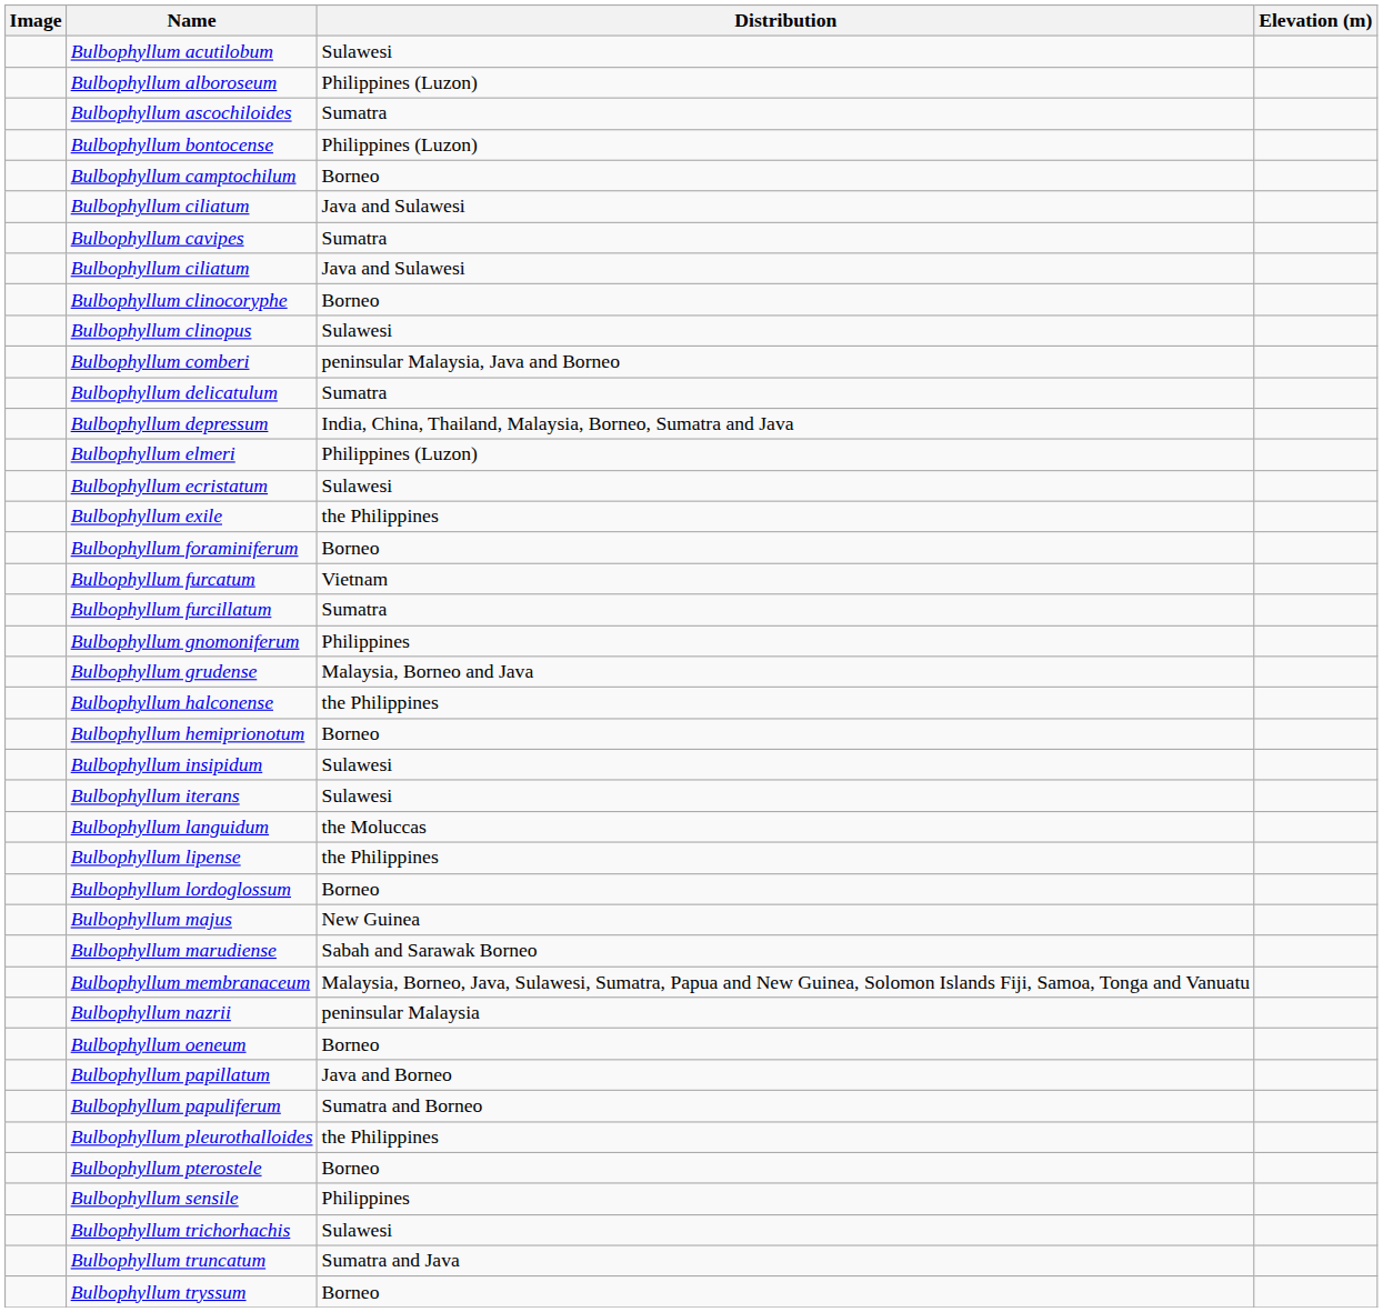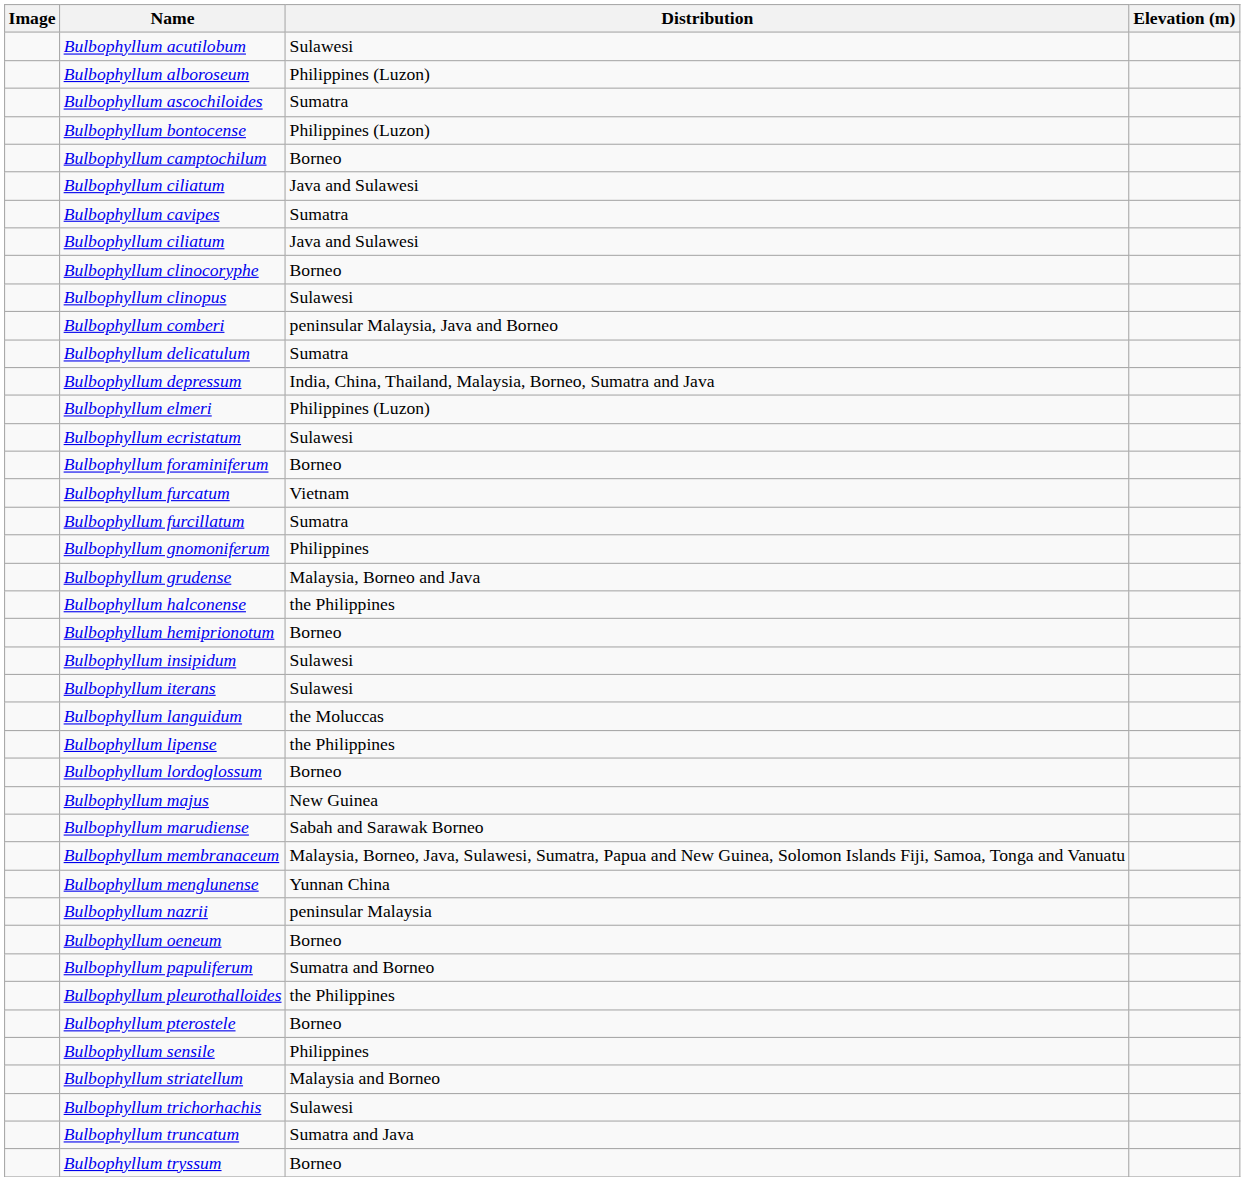 <table class="wikitable collapsible">
 <tr>
 <th>Image</th>
 <th>Name</th>
 <th>Distribution</th>
 <th>Elevation (m)</th>
 </tr>
 <tr>
 <td></td>
 <td><em><a href='#'>Bulbophyllum acutilobum</a></em> </td>
 <td>Sulawesi</td>
 <td></td>
 </tr>
 <tr>
 <td></td>
 <td><em><a href='#'>Bulbophyllum alboroseum</a></em> </td>
 <td>Philippines (Luzon)</td>
 <td></td>
 </tr>
 <tr>
 <td></td>
 <td><em><a href='#'>Bulbophyllum ascochiloides</a></em> </td>
 <td>Sumatra</td>
 <td></td>
 </tr>
 <tr>
 <td></td>
 <td><em><a href='#'>Bulbophyllum bontocense</a></em> </td>
 <td>Philippines (Luzon)</td>
 <td></td>
 </tr>
 <tr>
 <td></td>
 <td><em><a href='#'>Bulbophyllum camptochilum</a></em> </td>
 <td>Borneo</td>
 <td></td>
 </tr>
 <tr>
 <td></td>
 <td><em><a href='#'>Bulbophyllum ciliatum</a></em> </td>
 <td>Java and Sulawesi</td>
 <td></td>
 </tr>
 <tr>
 <td></td>
 <td><em><a href='#'>Bulbophyllum cavipes</a></em> </td>
 <td>Sumatra</td>
 <td></td>
 </tr>
 <tr>
 <td></td>
 <td><em><a href='#'>Bulbophyllum ciliatum</a></em> </td>
 <td>Java and Sulawesi</td>
 <td></td>
 </tr>
 <tr>
 <td></td>
 <td><em><a href='#'>Bulbophyllum clinocoryphe</a></em> </td>
 <td>Borneo</td>
 <td></td>
 </tr>
 <tr>
 <td></td>
 <td><em><a href='#'>Bulbophyllum clinopus</a></em> </td>
 <td>Sulawesi</td>
 <td></td>
 </tr>
 <tr>
 <td></td>
 <td><em><a href='#'>Bulbophyllum comberi</a></em> </td>
 <td>peninsular Malaysia, Java and Borneo</td>
 <td></td>
 </tr>
 <tr>
 <td></td>
 <td><em><a href='#'>Bulbophyllum delicatulum</a></em> </td>
 <td>Sumatra</td>
 <td></td>
 </tr>
 <tr>
 <td></td>
 <td><em><a href='#'>Bulbophyllum depressum</a></em> </td>
 <td>India, China, Thailand, Malaysia, Borneo, Sumatra and Java</td>
 <td></td>
 </tr>
 <tr>
 <td></td>
 <td><em><a href='#'>Bulbophyllum elmeri</a></em> </td>
 <td>Philippines (Luzon)</td>
 <td></td>
 </tr>
 <tr>
 <td></td>
 <td><em><a href='#'>Bulbophyllum ecristatum</a></em> </td>
 <td>Sulawesi</td>
 <td></td>
 </tr>
 <tr>
 <td></td>
-<td><em><a href='#'>Bulbophyllum exile</a></em> </td>
-<td>the Philippines</td>
-<td></td>
-</tr>
-<tr>
-<td></td>
 <td><em><a href='#'>Bulbophyllum foraminiferum</a></em> </td>
 <td>Borneo</td>
 <td></td>
 </tr>
 <tr>
 <td></td>
 <td><em><a href='#'>Bulbophyllum furcatum</a></em> </td>
 <td>Vietnam</td>
 <td></td>
 </tr>
 <tr>
 <td></td>
 <td><em><a href='#'>Bulbophyllum furcillatum</a></em> </td>
 <td>Sumatra</td>
 <td></td>
 </tr>
 <tr>
 <td></td>
 <td><em><a href='#'>Bulbophyllum gnomoniferum</a></em> </td>
 <td>Philippines</td>
 <td></td>
 </tr>
 <tr>
 <td></td>
 <td><em><a href='#'>Bulbophyllum grudense</a></em> </td>
 <td>Malaysia, Borneo and Java</td>
 <td></td>
 </tr>
 <tr>
 <td></td>
 <td><em><a href='#'>Bulbophyllum halconense</a></em> </td>
 <td>the Philippines</td>
 <td></td>
 </tr>
 <tr>
 <td></td>
 <td><em><a href='#'>Bulbophyllum hemiprionotum</a></em> </td>
 <td>Borneo</td>
 <td></td>
 </tr>
 <tr>
 <td></td>
 <td><em><a href='#'>Bulbophyllum insipidum</a></em> </td>
 <td>Sulawesi</td>
 <td></td>
 </tr>
 <tr>
 <td></td>
 <td><em><a href='#'>Bulbophyllum iterans</a></em> </td>
 <td>Sulawesi</td>
 <td></td>
 </tr>
 <tr>
 <td></td>
 <td><em><a href='#'>Bulbophyllum languidum</a></em> </td>
 <td>the Moluccas</td>
 <td></td>
 </tr>
 <tr>
 <td></td>
 <td><em><a href='#'>Bulbophyllum lipense</a></em> </td>
 <td>the Philippines</td>
 <td></td>
 </tr>
 <tr>
 <td></td>
 <td><em><a href='#'>Bulbophyllum lordoglossum</a></em> </td>
 <td>Borneo</td>
 <td></td>
 </tr>
 <tr>
 <td></td>
 <td><em><a href='#'>Bulbophyllum majus</a></em> </td>
 <td>New Guinea</td>
 <td></td>
 </tr>
 <tr>
 <td></td>
 <td><em><a href='#'>Bulbophyllum marudiense</a></em> </td>
 <td>Sabah and Sarawak Borneo</td>
 <td></td>
 </tr>
 <tr>
 <td></td>
 <td><em><a href='#'>Bulbophyllum membranaceum</a></em> </td>
 <td>Malaysia, Borneo, Java, Sulawesi, Sumatra, Papua and New Guinea, Solomon Islands Fiji, Samoa, Tonga and Vanuatu</td>
 <td></td>
 </tr>
 <tr>
 <td></td>
+<td><em><a href='#'>Bulbophyllum menglunense</a></em> </td>
+<td>Yunnan China</td>
+<td></td>
+</tr>
+<tr>
+<td></td>
 <td><em><a href='#'>Bulbophyllum nazrii</a></em> </td>
 <td>peninsular Malaysia</td>
 <td></td>
 </tr>
 <tr>
 <td></td>
 <td><em><a href='#'>Bulbophyllum oeneum</a></em> </td>
 <td>Borneo</td>
-<td></td>
-</tr>
-<tr>
-<td></td>
-<td><em><a href='#'>Bulbophyllum papillatum</a></em> </td>
-<td>Java and Borneo</td>
 <td></td>
 </tr>
 <tr>
 <td></td>
 <td><em><a href='#'>Bulbophyllum papuliferum</a></em> </td>
 <td>Sumatra and Borneo</td>
 <td></td>
 </tr>
 <tr>
 <td></td>
 <td><em><a href='#'>Bulbophyllum pleurothalloides</a></em> </td>
 <td>the Philippines</td>
 <td></td>
 </tr>
 <tr>
 <td></td>
 <td><em><a href='#'>Bulbophyllum pterostele</a></em> </td>
 <td>Borneo</td>
 <td></td>
 </tr>
 <tr>
 <td></td>
 <td><em><a href='#'>Bulbophyllum sensile</a></em> </td>
 <td>Philippines</td>
 <td></td>
 </tr>
 <tr>
 <td></td>
+<td><em><a href='#'>Bulbophyllum striatellum</a></em> </td>
+<td>Malaysia and Borneo</td>
+<td></td>
+</tr>
+<tr>
+<td></td>
 <td><em><a href='#'>Bulbophyllum trichorhachis</a></em> </td>
 <td>Sulawesi</td>
 <td></td>
 </tr>
 <tr>
 <td></td>
 <td><em><a href='#'>Bulbophyllum truncatum</a></em> </td>
 <td>Sumatra and Java</td>
 <td></td>
 </tr>
 <tr>
 <td></td>
 <td><em><a href='#'>Bulbophyllum tryssum</a></em> </td>
 <td>Borneo</td>
 <td></td>
 </tr>
 <tr>
 </tr>
 </table>
